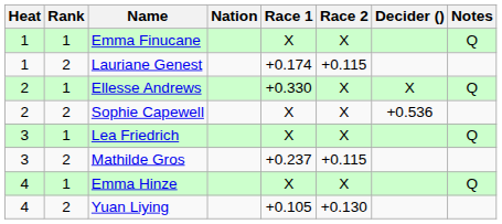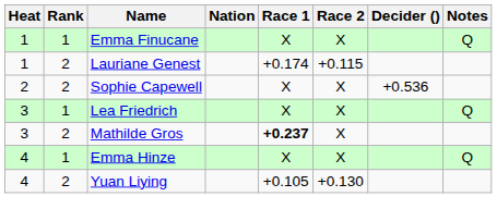 <table class="wikitable sortable" style="text-align:center">
 <tr>
 <th>Heat</th>
 <th>Rank</th>
 <th>Name</th>
 <th>Nation</th>
 <th>Race 1</th>
 <th>Race 2</th>
 <th>Decider ()</th>
 <th>Notes</th>
 </tr>
 <tr bgcolor=ccffcc>
 <td>1</td>
 <td>1</td>
 <td align=left><a href='#'>Emma Finucane</a></td>
 <td align=left></td>
 <td>X</td>
 <td>X</td>
 <td></td>
 <td>Q</td>
 </tr>
 <tr>
 <td>1</td>
 <td>2</td>
 <td align=left><a href='#'>Lauriane Genest</a></td>
 <td align=left></td>
 <td>+0.174</td>
 <td>+0.115</td>
 <td></td>
 <td></td>
 </tr>
-<tr bgcolor=ccffcc>
-<td>2</td>
-<td>1</td>
-<td align=left><a href='#'>Ellesse Andrews</a></td>
-<td align=left></td>
-<td>+0.330</td>
-<td>X</td>
-<td>X</td>
-<td>Q</td>
-</tr>
 <tr>
 <td>2</td>
 <td>2</td>
 <td align=left><a href='#'>Sophie Capewell</a></td>
 <td align=left></td>
 <td>X</td>
 <td>X</td>
 <td>+0.536</td>
 <td></td>
 </tr>
 <tr bgcolor=ccffcc>
 <td>3</td>
 <td>1</td>
 <td align=left><a href='#'>Lea Friedrich</a></td>
 <td align=left></td>
 <td>X</td>
 <td>X</td>
 <td></td>
 <td>Q</td>
 </tr>
 <tr>
 <td>3</td>
 <td>2</td>
 <td align=left><a href='#'>Mathilde Gros</a></td>
 <td align=left></td>
-<td>+0.237</td>
-<td>+0.115</td>
+<td><strong>+0.237</strong></td>
+<td>X</td>
 <td></td>
 <td></td>
 </tr>
 <tr bgcolor=ccffcc>
 <td>4</td>
 <td>1</td>
 <td align=left><a href='#'>Emma Hinze</a></td>
 <td align=left></td>
 <td>X</td>
 <td>X</td>
 <td></td>
 <td>Q</td>
 </tr>
 <tr>
 <td>4</td>
 <td>2</td>
 <td align=left><a href='#'>Yuan Liying</a></td>
 <td align=left></td>
 <td>+0.105</td>
 <td>+0.130</td>
 <td></td>
 <td></td>
 </tr>
 </table>
